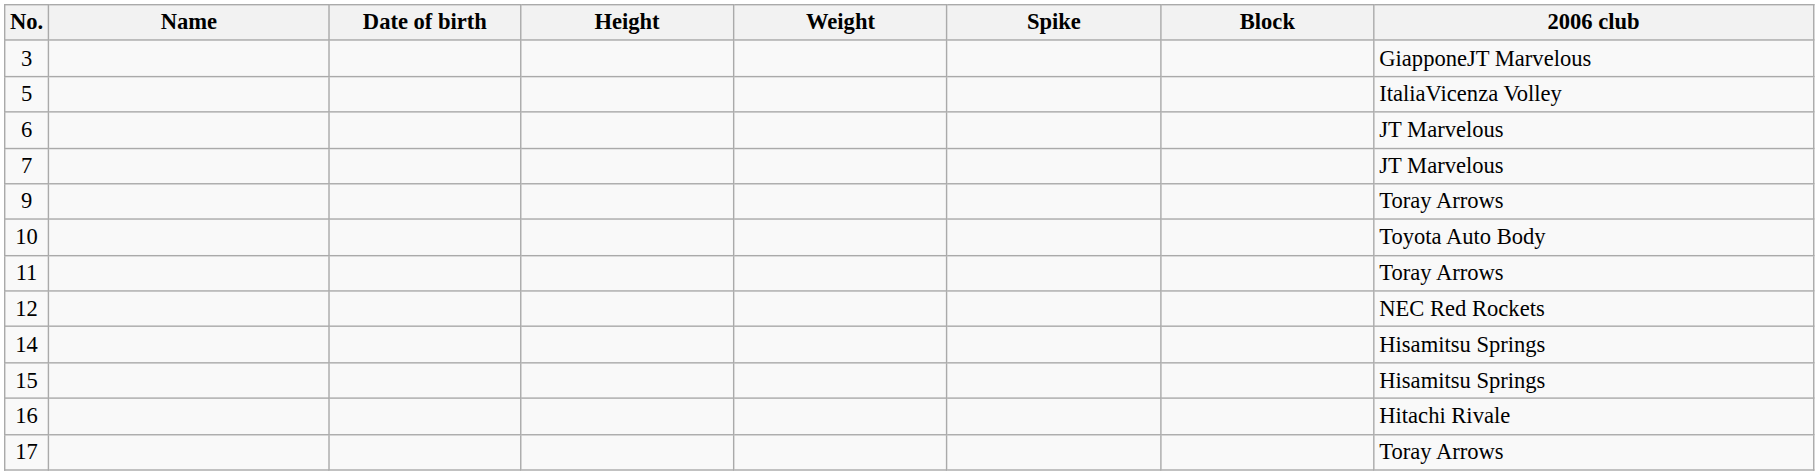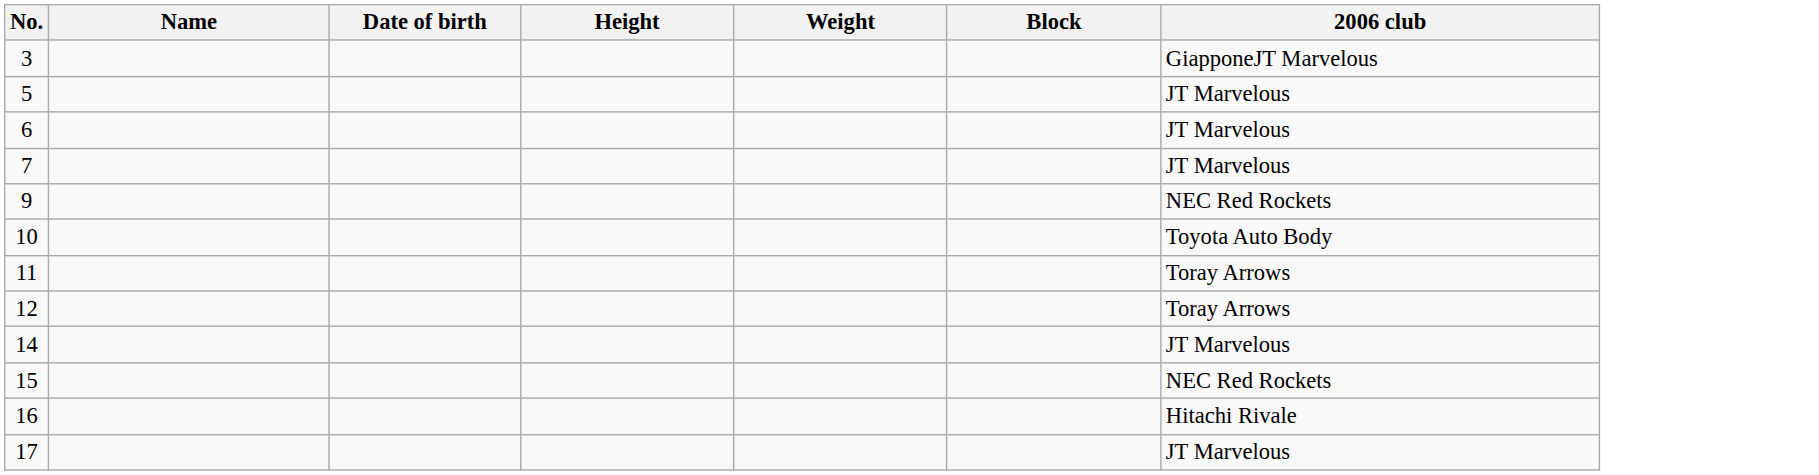 <table class="wikitable sortable" style="font-size:100%; text-align:center;">
 <tr>
 <th>No.</th>
 <th style="width:12em">Name</th>
 <th style="width:8em">Date of birth</th>
 <th style="width:9em">Height</th>
 <th style="width:9em">Weight</th>
-<th style="width:9em">Spike</th>
 <th style="width:9em">Block</th>
 <th style="width:19em">2006 club</th>
 </tr>
 <tr>
 <td>3</td>
 <td align=left></td>
 <td align=right></td>
-<td></td>
 <td></td>
 <td></td>
 <td></td>
 <td align=left>GiapponeJT Marvelous</td>
 </tr>
 <tr>
 <td>5</td>
 <td align=left></td>
 <td align=right></td>
 <td></td>
 <td></td>
 <td></td>
-<td></td>
-<td align=left>ItaliaVicenza Volley</td>
+<td align=left>JT Marvelous</td>
 </tr>
 <tr>
 <td>6</td>
 <td align=left></td>
 <td align=right></td>
-<td></td>
 <td></td>
 <td></td>
 <td></td>
 <td align=left>JT Marvelous</td>
 </tr>
 <tr>
 <td>7</td>
 <td align=left></td>
 <td align=right></td>
 <td></td>
 <td></td>
 <td></td>
-<td></td>
 <td align=left>JT Marvelous</td>
 </tr>
 <tr>
 <td>9</td>
 <td align=left></td>
 <td align=right></td>
 <td></td>
 <td></td>
 <td></td>
-<td></td>
-<td align=left>Toray Arrows</td>
+<td align=left>NEC Red Rockets</td>
 </tr>
 <tr>
 <td>10</td>
 <td align=left></td>
 <td align=right></td>
-<td></td>
 <td></td>
 <td></td>
 <td></td>
 <td align=left>Toyota Auto Body</td>
 </tr>
 <tr>
 <td>11</td>
 <td align=left></td>
 <td align=right></td>
 <td></td>
 <td></td>
 <td></td>
-<td></td>
 <td align=left>Toray Arrows</td>
 </tr>
 <tr>
 <td>12</td>
 <td align=left></td>
 <td align=right></td>
 <td></td>
 <td></td>
 <td></td>
-<td></td>
-<td align=left>NEC Red Rockets</td>
+<td align=left>Toray Arrows</td>
 </tr>
 <tr>
 <td>14</td>
 <td align=left></td>
 <td align=right></td>
 <td></td>
 <td></td>
 <td></td>
-<td></td>
-<td align=left>Hisamitsu Springs</td>
+<td align=left>JT Marvelous</td>
 </tr>
 <tr>
 <td>15</td>
 <td align=left></td>
 <td align=right></td>
 <td></td>
 <td></td>
 <td></td>
-<td></td>
-<td align=left>Hisamitsu Springs</td>
+<td align=left>NEC Red Rockets</td>
 </tr>
 <tr>
 <td>16</td>
 <td align=left></td>
 <td align=right></td>
-<td></td>
 <td></td>
 <td></td>
 <td></td>
 <td align=left>Hitachi Rivale</td>
 </tr>
 <tr>
 <td>17</td>
 <td align=left></td>
 <td align=right></td>
 <td></td>
 <td></td>
 <td></td>
-<td></td>
-<td align=left>Toray Arrows</td>
+<td align=left>JT Marvelous</td>
 </tr>
 </table>
